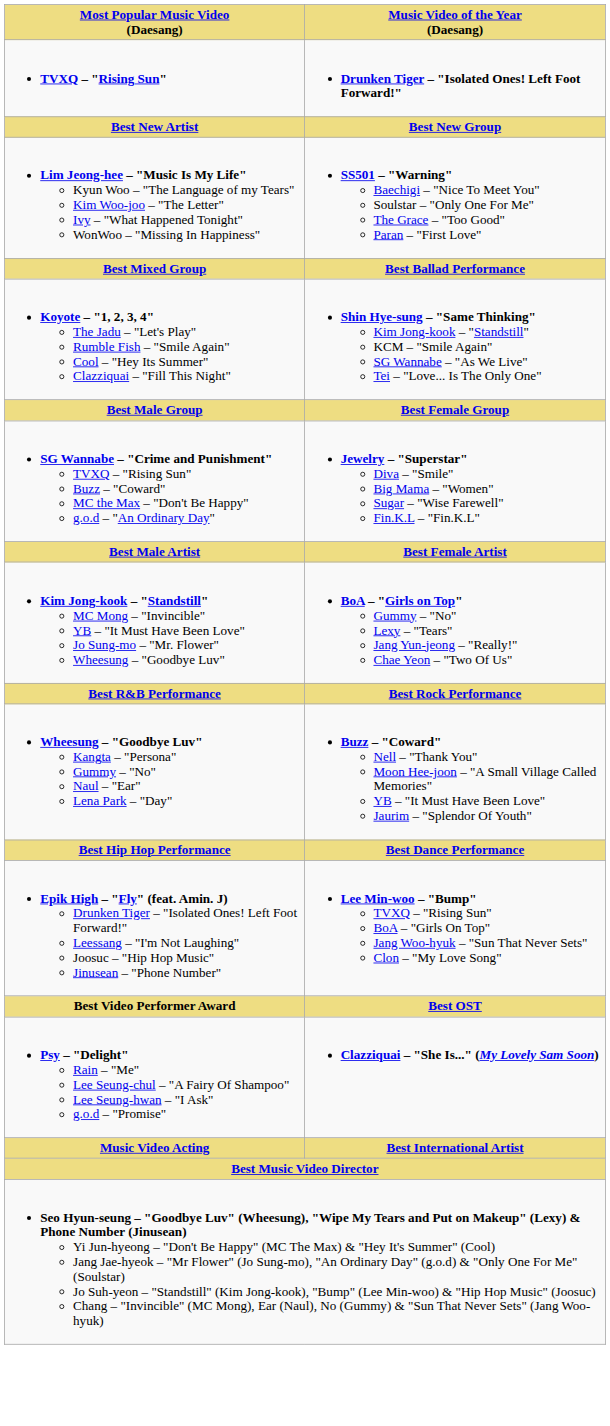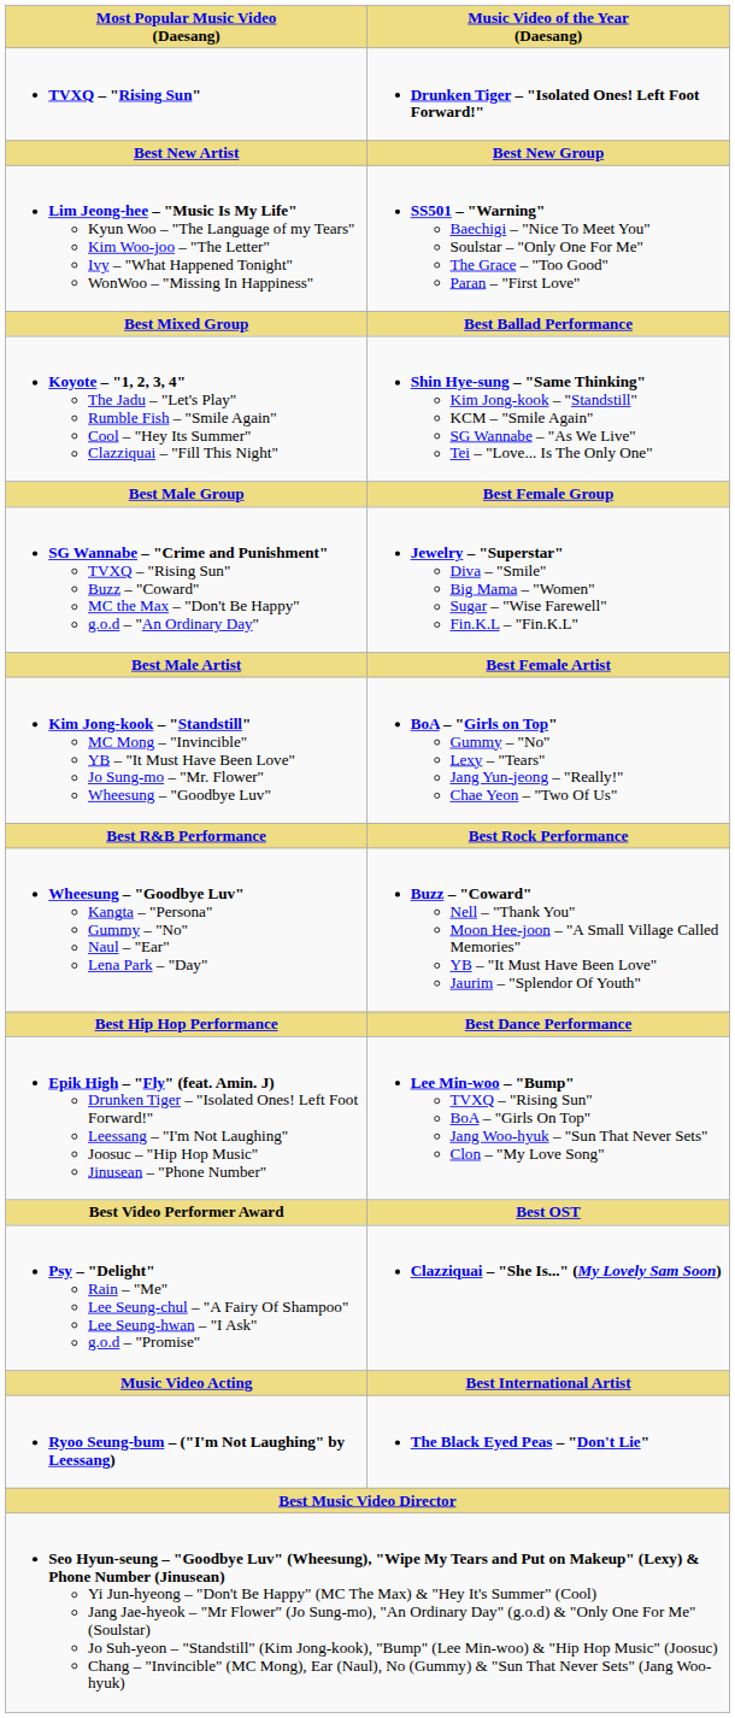 <table class="wikitable" style="width:83%">
 <tr>
 <th style="background:#EEDD82; width:50%"><a href='#'>Most Popular Music Video</a> <br> (Daesang)</th>
 <th style="background:#EEDD82; width:50%"><a href='#'>Music Video of the Year</a> <br> (Daesang)</th>
 </tr>
 <tr>
 <td style="vertical-align:top"><br><ul><li><strong><a href='#'>TVXQ</a> – "<a href='#'>Rising Sun</a>"</strong></li></ul></td>
 <td style="vertical-align:top"><br><ul><li><strong><a href='#'>Drunken Tiger</a> – "Isolated Ones! Left Foot Forward!"</strong></li></ul></td>
 </tr>
 <tr>
 <th style="background:#EEDD82; width:50%"><a href='#'>Best New Artist</a></th>
 <th style="background:#EEDD82; width:50%"><a href='#'>Best New Group</a></th>
 </tr>
 <tr>
 <td style="vertical-align:top"><br><ul><li><strong><a href='#'>Lim Jeong-hee</a> – "Music Is My Life"</strong><ul><li>Kyun Woo – "The Language of my Tears"</li><li><a href='#'>Kim Woo-joo</a> – "The Letter"</li><li><a href='#'>Ivy</a> – "What Happened Tonight"</li><li>WonWoo – "Missing In Happiness"</li></ul></li></ul></td>
 <td style="vertical-align:top"><br><ul><li><strong><a href='#'>SS501</a> – "Warning"</strong><ul><li><a href='#'>Baechigi</a> – "Nice To Meet You"</li><li>Soulstar – "Only One For Me"</li><li><a href='#'>The Grace</a> – "Too Good"</li><li><a href='#'>Paran</a> – "First Love"</li></ul></li></ul></td>
 </tr>
 <tr>
 <th style="background:#EEDD82; width:50%"><a href='#'>Best Mixed Group</a></th>
 <th style="background:#EEDD82; width:50%"><a href='#'>Best Ballad Performance</a></th>
 </tr>
 <tr>
 <td style="vertical-align:top"><br><ul><li><strong><a href='#'>Koyote</a> – "1, 2, 3, 4"</strong><ul><li><a href='#'>The Jadu</a> – "Let's Play"</li><li><a href='#'>Rumble Fish</a> – "Smile Again"</li><li><a href='#'>Cool</a> – "Hey Its Summer"</li><li><a href='#'>Clazziquai</a> – "Fill This Night"</li></ul></li></ul></td>
 <td style="vertical-align:top"><br><ul><li><strong><a href='#'>Shin Hye-sung</a> – "Same Thinking"</strong><ul><li><a href='#'>Kim Jong-kook</a> – "<a href='#'>Standstill</a>"</li><li>KCM – "Smile Again"</li><li><a href='#'>SG Wannabe</a> – "As We Live"</li><li><a href='#'>Tei</a> – "Love... Is The Only One"</li></ul></li></ul></td>
 </tr>
 <tr>
 <th style="background:#EEDD82; width:50%"><a href='#'>Best Male Group</a></th>
 <th style="background:#EEDD82; width:50%"><a href='#'>Best Female Group</a></th>
 </tr>
 <tr>
 <td style="vertical-align:top"><br><ul><li><strong><a href='#'>SG Wannabe</a> – "Crime and Punishment"</strong><ul><li><a href='#'>TVXQ</a> – "Rising Sun"</li><li><a href='#'>Buzz</a> – "Coward"</li><li><a href='#'>MC the Max</a> – "Don't Be Happy"</li><li><a href='#'>g.o.d</a> – "<a href='#'>An Ordinary Day</a>"</li></ul></li></ul></td>
 <td style="vertical-align:top"><br><ul><li><strong><a href='#'>Jewelry</a> – "Superstar"</strong><ul><li><a href='#'>Diva</a> – "Smile"</li><li><a href='#'>Big Mama</a> – "Women"</li><li><a href='#'>Sugar</a> – "Wise Farewell"</li><li><a href='#'>Fin.K.L</a> – "Fin.K.L"</li></ul></li></ul></td>
 </tr>
 <tr>
 <th style="background:#EEDD82; width:50%"><a href='#'>Best Male Artist</a></th>
 <th style="background:#EEDD82; width:50%"><a href='#'>Best Female Artist</a></th>
 </tr>
 <tr>
 <td style="vertical-align:top"><br><ul><li><strong><a href='#'>Kim Jong-kook</a> – "<a href='#'>Standstill</a>"</strong><ul><li><a href='#'>MC Mong</a> – "Invincible"</li><li><a href='#'>YB</a> – "It Must Have Been Love"</li><li><a href='#'>Jo Sung-mo</a> – "Mr. Flower"</li><li><a href='#'>Wheesung</a> – "Goodbye Luv"</li></ul></li></ul></td>
 <td style="vertical-align:top"><br><ul><li><strong><a href='#'>BoA</a> – "<a href='#'>Girls on Top</a>"</strong><ul><li><a href='#'>Gummy</a> – "No"</li><li><a href='#'>Lexy</a> – "Tears"</li><li><a href='#'>Jang Yun-jeong</a> – "Really!"</li><li><a href='#'>Chae Yeon</a> – "Two Of Us"</li></ul></li></ul></td>
 </tr>
 <tr>
 <th style="background:#EEDD82; width:50%"><a href='#'>Best R&B Performance</a></th>
 <th style="background:#EEDD82; width:50%"><a href='#'>Best Rock Performance</a></th>
 </tr>
 <tr>
 <td style="vertical-align:top"><br><ul><li><strong><a href='#'>Wheesung</a> – "Goodbye Luv"</strong><ul><li><a href='#'>Kangta</a> – "Persona"</li><li><a href='#'>Gummy</a> – "No"</li><li><a href='#'>Naul</a> – "Ear"</li><li><a href='#'>Lena Park</a> – "Day"</li></ul></li></ul></td>
 <td style="vertical-align:top"><br><ul><li><strong><a href='#'>Buzz</a> – "Coward"</strong><ul><li><a href='#'>Nell</a> – "Thank You"</li><li><a href='#'>Moon Hee-joon</a> – "A Small Village Called Memories"</li><li><a href='#'>YB</a> – "It Must Have Been Love"</li><li><a href='#'>Jaurim</a> – "Splendor Of Youth"</li></ul></li></ul></td>
 </tr>
 <tr>
 <th style="background:#EEDD82; width:50%"><a href='#'>Best Hip Hop Performance</a></th>
 <th style="background:#EEDD82; width:50%"><a href='#'>Best Dance Performance</a></th>
 </tr>
 <tr>
 <td style="vertical-align:top"><br><ul><li><strong><a href='#'>Epik High</a> – "<a href='#'>Fly</a>" (feat. Amin. J)</strong><ul><li><a href='#'>Drunken Tiger</a> – "Isolated Ones! Left Foot Forward!"</li><li><a href='#'>Leessang</a> – "I'm Not Laughing"</li><li>Joosuc – "Hip Hop Music"</li><li><a href='#'>Jinusean</a> – "Phone Number"</li></ul></li></ul></td>
 <td style="vertical-align:top"><br><ul><li><strong><a href='#'>Lee Min-woo</a> – "Bump"</strong><ul><li><a href='#'>TVXQ</a> – "Rising Sun"</li><li><a href='#'>BoA</a> – "Girls On Top"</li><li><a href='#'>Jang Woo-hyuk</a> – "Sun That Never Sets"</li><li><a href='#'>Clon</a> – "My Love Song"</li></ul></li></ul></td>
 </tr>
 <tr>
 <th style="background:#EEDD82; width:50%">Best Video Performer Award</th>
 <th style="background:#EEDD82; width:50%"><a href='#'>Best OST</a></th>
 </tr>
 <tr>
 <td style="vertical-align:top"><br><ul><li><strong><a href='#'>Psy</a> – "Delight"</strong><ul><li><a href='#'>Rain</a> – "Me"</li><li><a href='#'>Lee Seung-chul</a> – "A Fairy Of Shampoo"</li><li><a href='#'>Lee Seung-hwan</a> – "I Ask"</li><li><a href='#'>g.o.d</a> – "Promise"</li></ul></li></ul></td>
 <td style="vertical-align:top"><br><ul><li><strong><a href='#'>Clazziquai</a> – "She Is..." (<em><a href='#'>My Lovely Sam Soon</a></em>)</strong></li></ul></td>
 </tr>
 <tr>
 <th style="background:#EEDD82; width:50%"><a href='#'>Music Video Acting</a></th>
 <th style="background:#EEDD82; width:50%"><a href='#'>Best International Artist</a></th>
 </tr>
 <tr>
+<td style="vertical-align:top"><br><ul><li><strong><a href='#'>Ryoo Seung-bum</a> – ("I'm Not Laughing" by <a href='#'>Leessang</a>)</strong></li></ul></td>
+<td style="vertical-align:top"><br><ul><li><strong><a href='#'>The Black Eyed Peas</a> – "<a href='#'>Don't Lie</a>"</strong></li></ul></td>
+</tr>
+<tr>
 <th colspan="2" style="background:#EEDD82; width:50%"><a href='#'>Best Music Video Director</a></th>
 </tr>
 <tr>
 <td colspan="2"><br><ul><li><strong>Seo Hyun-seung – "Goodbye Luv" (Wheesung), "Wipe My Tears and Put on Makeup" (Lexy) & Phone Number (Jinusean)</strong><ul><li>Yi Jun-hyeong – "Don't Be Happy" (MC The Max) & "Hey It's Summer" (Cool)</li><li>Jang Jae-hyeok – "Mr Flower" (Jo Sung-mo), "An Ordinary Day" (g.o.d) & "Only One For Me" (Soulstar)</li><li>Jo Suh-yeon – "Standstill" (Kim Jong-kook), "Bump" (Lee Min-woo) & "Hip Hop Music" (Joosuc)</li><li>Chang – "Invincible" (MC Mong), Ear (Naul), No (Gummy) & "Sun That Never Sets" (Jang Woo-hyuk)</li></ul></li></ul></td>
 </tr>
 </table>
